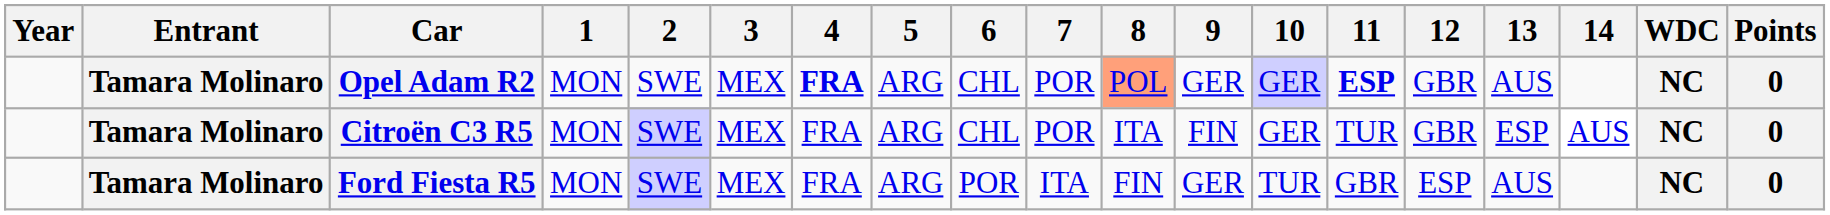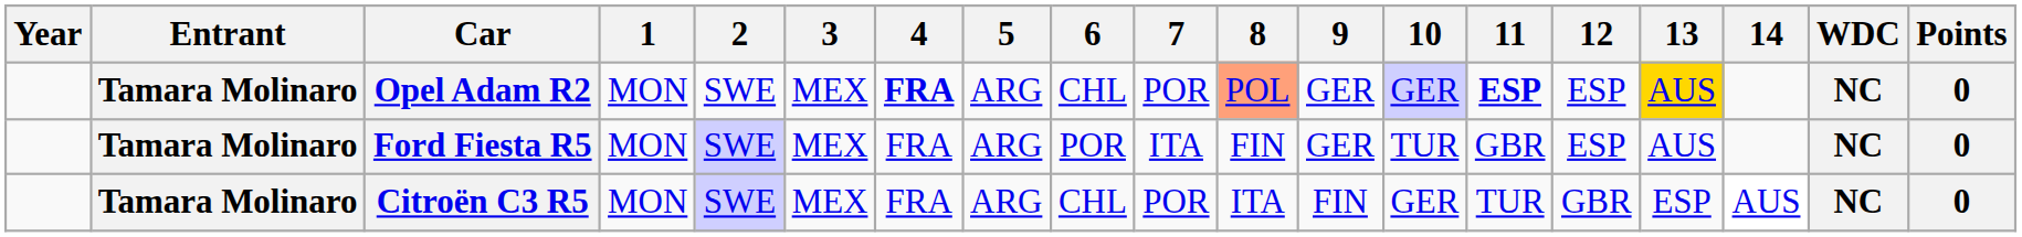 <table class="wikitable" style="text-align:center; font-size:90%">
 <tr>
 <th>Year</th>
 <th>Entrant</th>
 <th>Car</th>
 <th>1</th>
 <th>2</th>
 <th>3</th>
 <th>4</th>
 <th>5</th>
 <th>6</th>
 <th>7</th>
 <th>8</th>
 <th>9</th>
 <th>10</th>
 <th>11</th>
 <th>12</th>
 <th>13</th>
 <th>14</th>
 <th>WDC</th>
 <th>Points</th>
 </tr>
 <tr>
 <td></td>
 <th>Tamara Molinaro</th>
 <th><a href='#'>Opel Adam R2</a></th>
 <td><a href='#'>MON</a></td>
 <td><a href='#'>SWE</a></td>
 <td><a href='#'>MEX</a></td>
 <td><strong><a href='#'>FRA</a></strong></td>
 <td><a href='#'>ARG</a></td>
 <td><a href='#'>CHL</a></td>
 <td><a href='#'>POR</a></td>
 <td style="background: lightsalmon;"><a href='#'>POL</a></td>
 <td><a href='#'>GER</a></td>
 <td style="background:#CFCFFF"><a href='#'>GER</a><br></td>
 <td><strong><a href='#'>ESP</a></strong></td>
+<td><a href='#'>ESP</a></td>
+<td style="background: gold;"><a href='#'>AUS</a></td>
+<td></td>
+<th>NC</th>
+<th>0</th>
+</tr>
+<tr>
+<td></td>
+<th>Tamara Molinaro</th>
+<th><a href='#'>Ford Fiesta R5</a></th>
+<td><a href='#'>MON</a></td>
+<td style="background:#CFCFFF"><a href='#'>SWE</a><br></td>
+<td><a href='#'>MEX</a></td>
+<td><a href='#'>FRA</a></td>
+<td><a href='#'>ARG</a></td>
+<td><a href='#'>POR</a></td>
+<td><a href='#'>ITA</a></td>
+<td><a href='#'>FIN</a></td>
+<td><a href='#'>GER</a></td>
+<td><a href='#'>TUR</a></td>
 <td><a href='#'>GBR</a></td>
+<td><a href='#'>ESP</a></td>
 <td><a href='#'>AUS</a></td>
 <td></td>
 <th>NC</th>
 <th>0</th>
 </tr>
 <tr>
 <td></td>
 <th>Tamara Molinaro</th>
 <th><a href='#'>Citroën C3 R5</a></th>
 <td><a href='#'>MON</a></td>
 <td style="background:#CFCFFF"><a href='#'>SWE</a><br></td>
 <td><a href='#'>MEX</a></td>
 <td><a href='#'>FRA</a></td>
 <td><a href='#'>ARG</a></td>
 <td><a href='#'>CHL</a></td>
 <td><a href='#'>POR</a></td>
 <td><a href='#'>ITA</a></td>
 <td><a href='#'>FIN</a></td>
 <td><a href='#'>GER</a></td>
 <td><a href='#'>TUR</a></td>
 <td><a href='#'>GBR</a></td>
 <td><a href='#'>ESP</a></td>
 <td style="background:#FFFFFF"><a href='#'>AUS</a><br></td>
 <th>NC</th>
 <th>0</th>
 </tr>
-<tr>
-<td></td>
-<th>Tamara Molinaro</th>
-<th><a href='#'>Ford Fiesta R5</a></th>
-<td><a href='#'>MON</a></td>
-<td style="background:#CFCFFF"><a href='#'>SWE</a><br></td>
-<td><a href='#'>MEX</a></td>
-<td><a href='#'>FRA</a></td>
-<td><a href='#'>ARG</a></td>
-<td><a href='#'>POR</a></td>
-<td><a href='#'>ITA</a></td>
-<td><a href='#'>FIN</a></td>
-<td><a href='#'>GER</a></td>
-<td><a href='#'>TUR</a></td>
-<td><a href='#'>GBR</a></td>
-<td><a href='#'>ESP</a></td>
-<td><a href='#'>AUS</a></td>
-<td></td>
-<th>NC</th>
-<th>0</th>
-</tr>
 </table>
